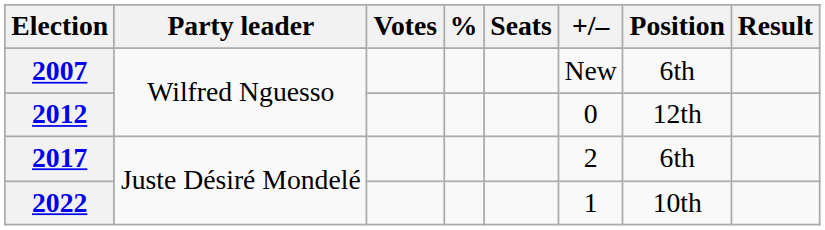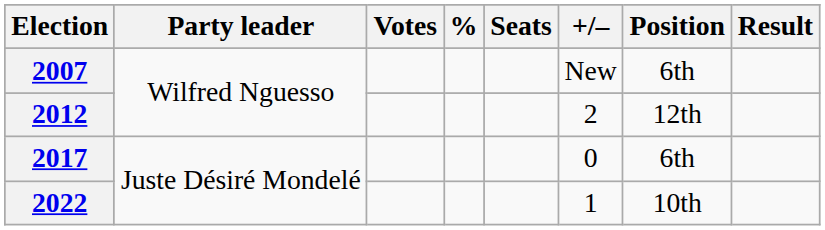 <table class=wikitable style=text-align:center>
 <tr>
 <th>Election</th>
 <th>Party leader</th>
 <th>Votes</th>
 <th>%</th>
 <th>Seats</th>
 <th>+/–</th>
 <th>Position</th>
 <th>Result</th>
 </tr>
 <tr>
 <th><a href='#'>2007</a></th>
 <td rowspan=2>Wilfred Nguesso</td>
 <td></td>
 <td></td>
 <td></td>
 <td>New</td>
 <td> 6th</td>
 <td><br></td>
 </tr>
 <tr>
 <th><a href='#'>2012</a></th>
 <td></td>
 <td></td>
 <td></td>
-<td> 0</td>
+<td> 2</td>
 <td> 12th</td>
 <td><br></td>
 </tr>
 <tr>
 <th><a href='#'>2017</a></th>
 <td rowspan=2>Juste Désiré Mondelé</td>
 <td></td>
 <td></td>
 <td></td>
-<td> 2</td>
+<td> 0</td>
 <td> 6th</td>
 <td><br></td>
 </tr>
 <tr>
 <th><a href='#'>2022</a></th>
 <td></td>
 <td></td>
 <td></td>
 <td> 1</td>
 <td> 10th</td>
 <td><br></td>
 </tr>
 </table>
